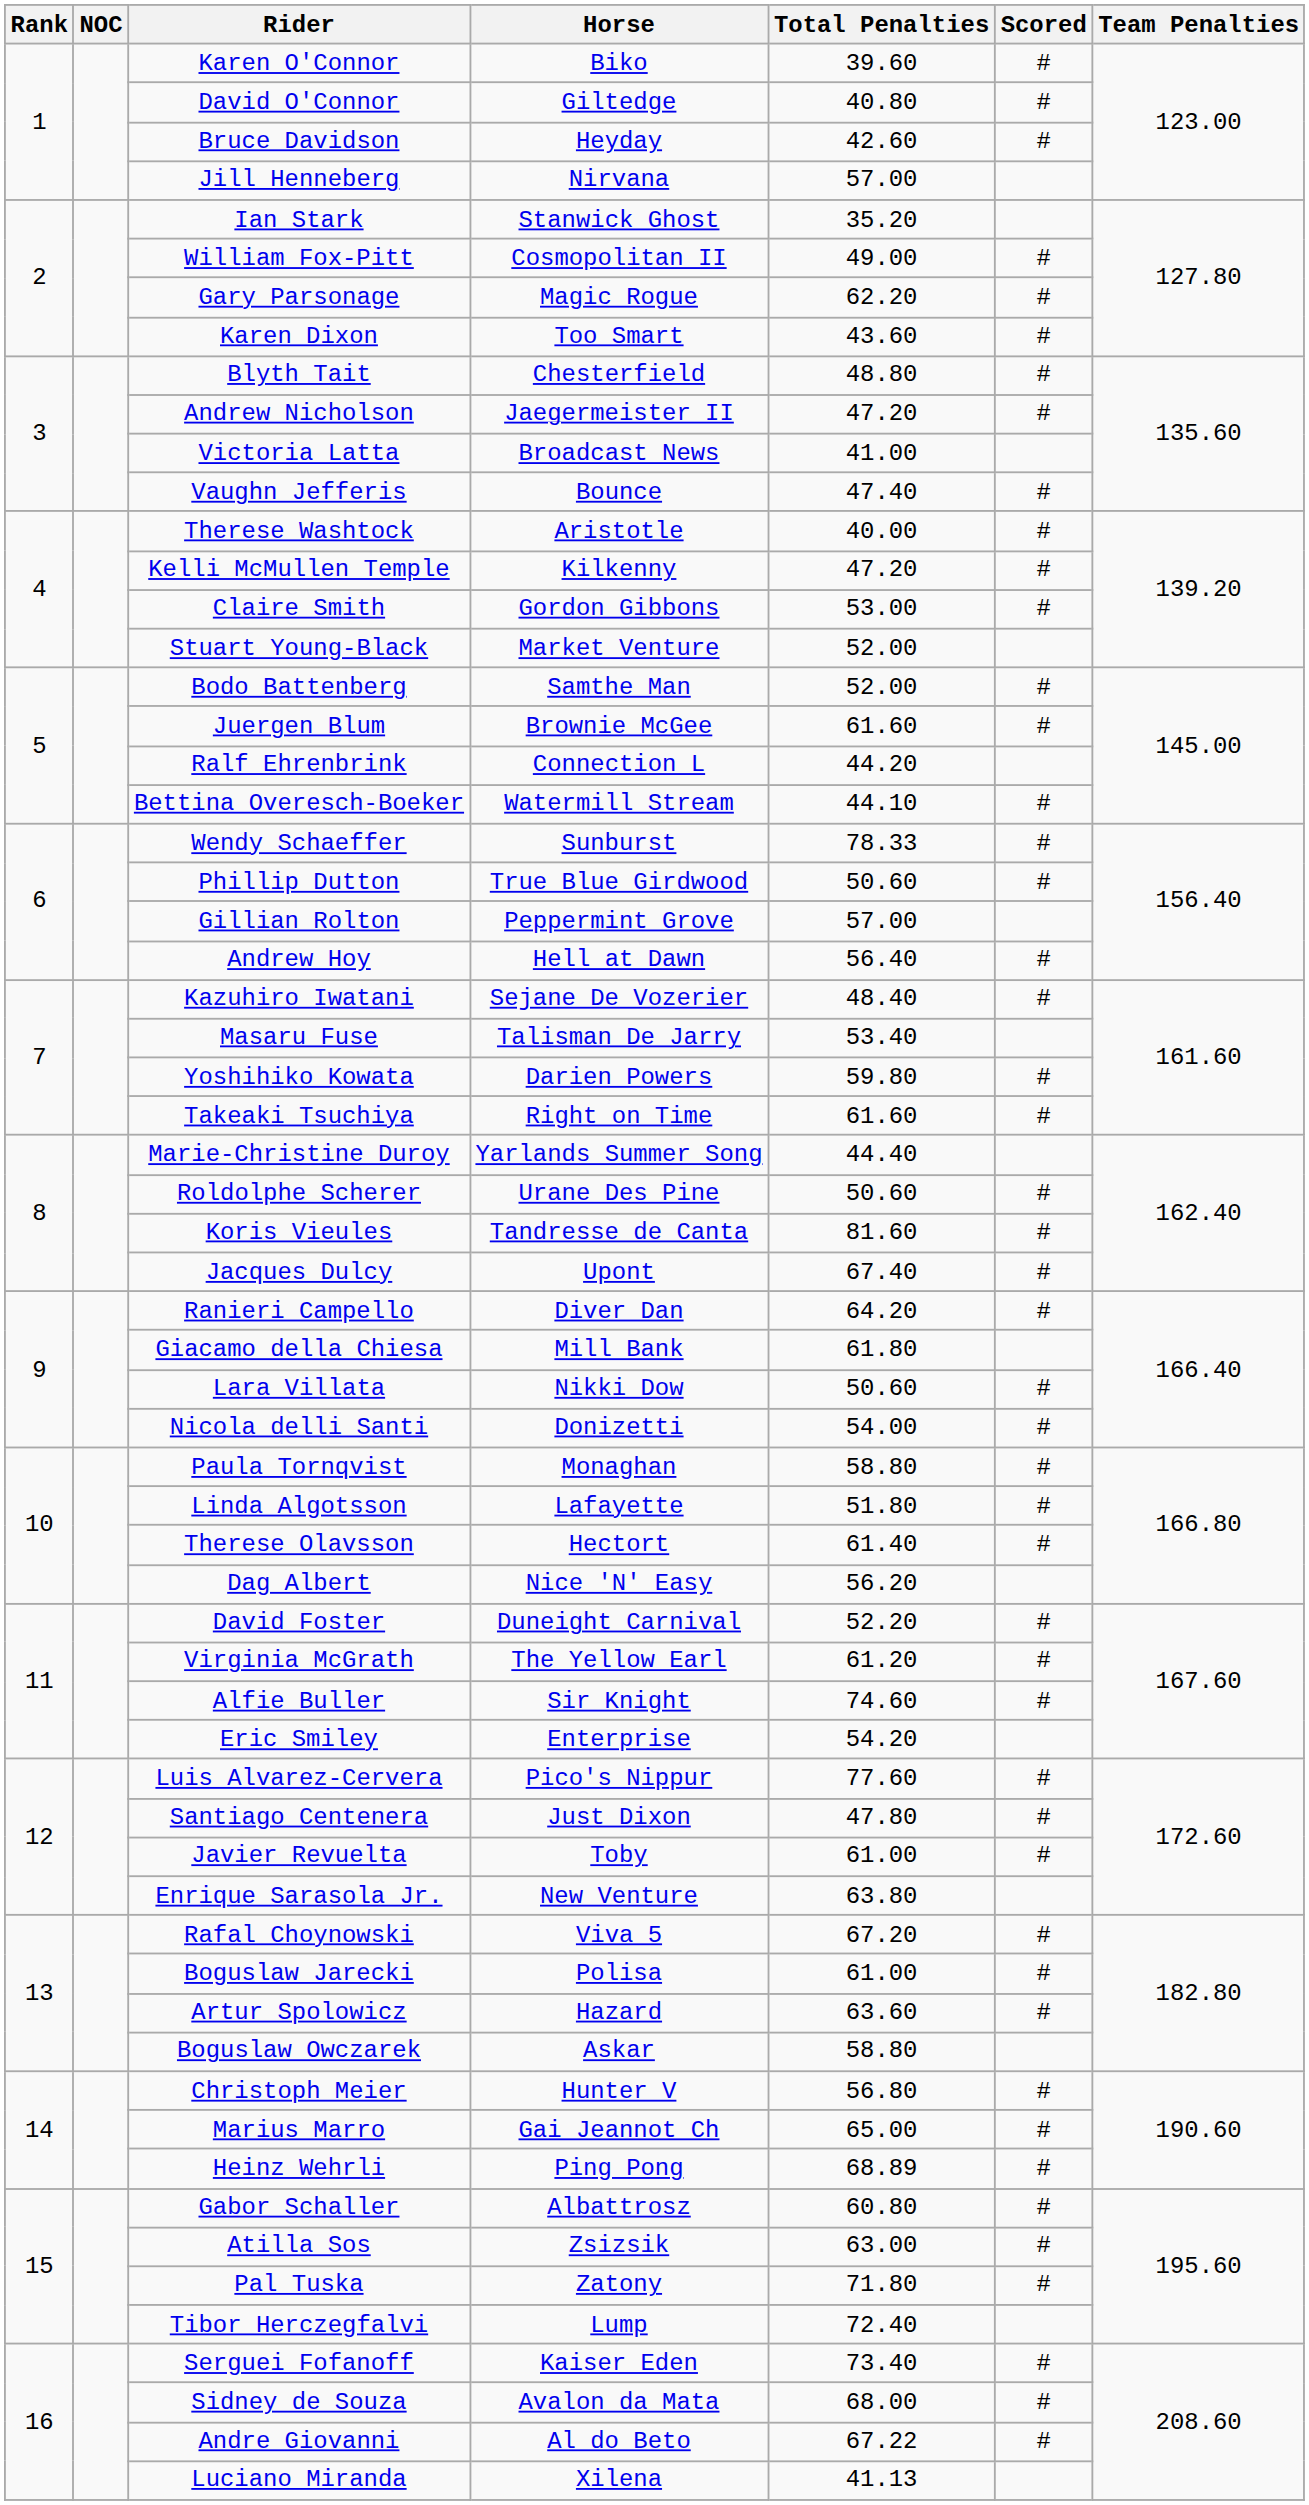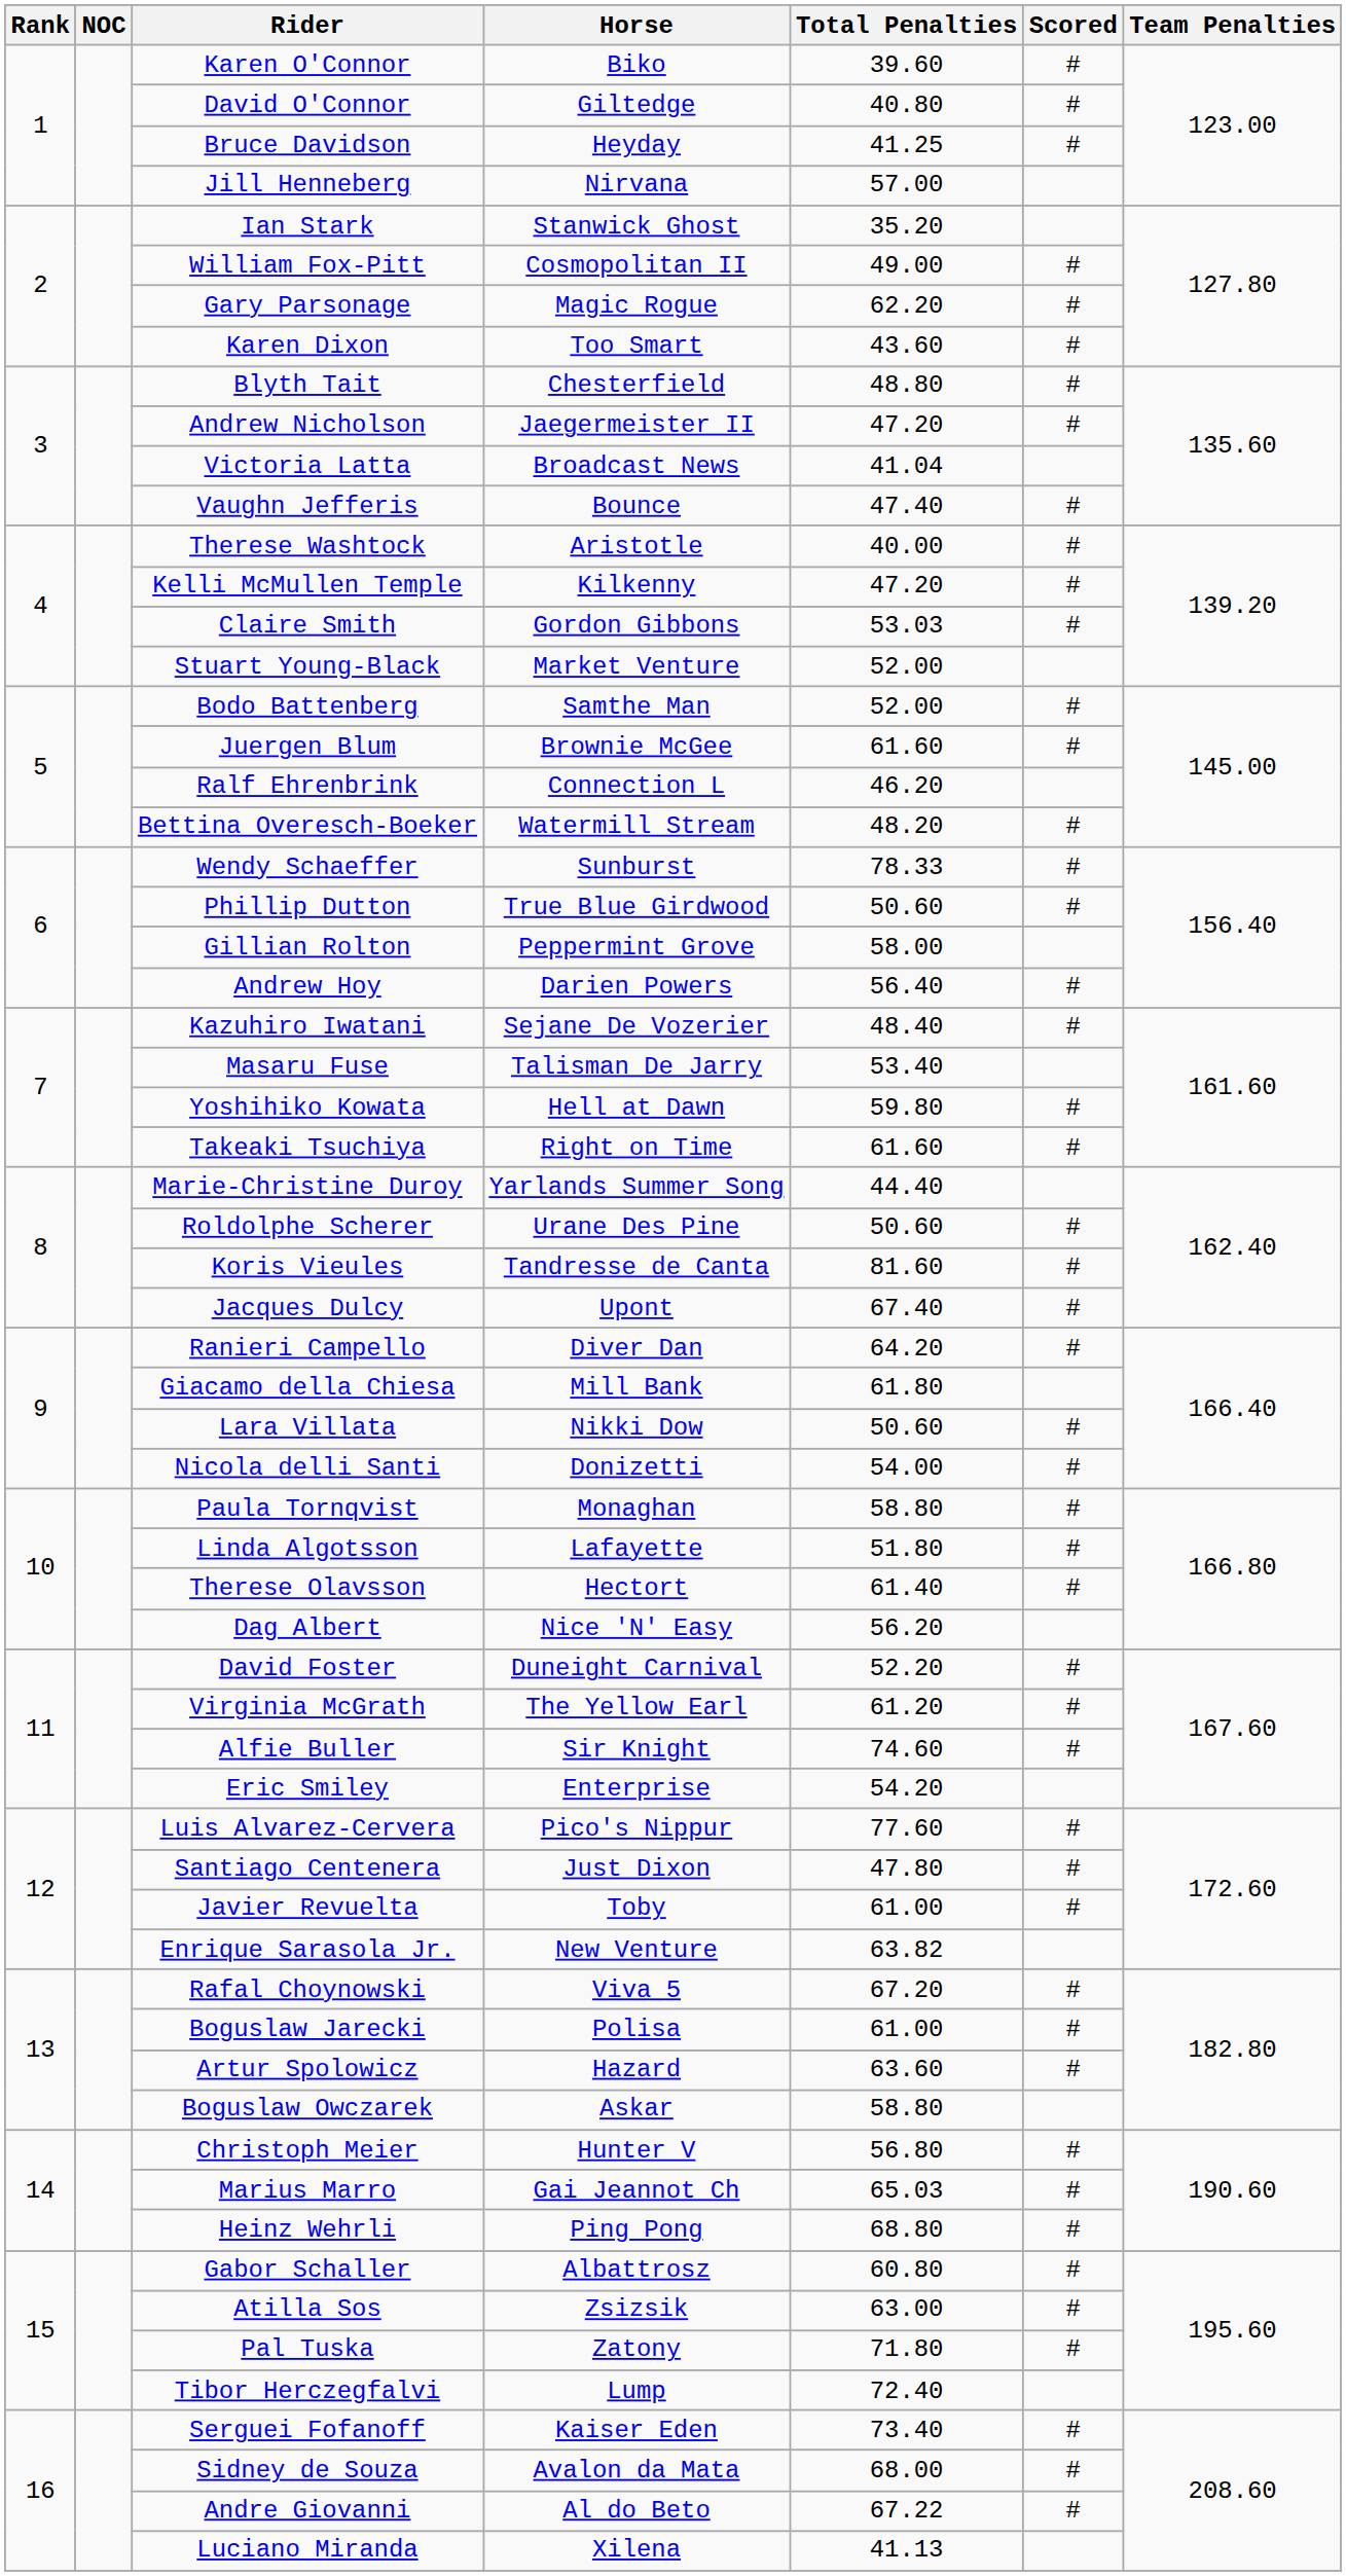 <table class="wikitable" style="text-align:center;">
 <tr>
 <th rowspan=1>Rank</th>
 <th rowspan=1>NOC</th>
 <th rowspan=1>Rider</th>
 <th>Horse</th>
 <th>Total Penalties</th>
 <th>Scored</th>
 <th>Team Penalties</th>
 </tr>
 <tr>
 <td rowspan=4 valign=middle>1</td>
 <td rowspan=4 align=middle></td>
 <td align=middle><a href='#'>Karen O'Connor</a></td>
 <td><a href='#'>Biko</a></td>
 <td>39.60</td>
 <td>#</td>
 <td rowspan=4>123.00</td>
 </tr>
 <tr>
 <td align=middle><a href='#'>David O'Connor</a></td>
 <td><a href='#'>Giltedge</a></td>
 <td>40.80</td>
 <td>#</td>
 </tr>
 <tr>
 <td align=middle><a href='#'>Bruce Davidson</a></td>
 <td><a href='#'>Heyday</a></td>
-<td>42.60</td>
+<td>41.25</td>
 <td>#</td>
 </tr>
 <tr>
 <td align=middle><a href='#'>Jill Henneberg</a></td>
 <td><a href='#'>Nirvana</a></td>
 <td>57.00</td>
 <td></td>
 </tr>
 <tr>
 <td rowspan=4 valign=middle>2</td>
 <td rowspan=4 align=middle></td>
 <td align=middle><a href='#'>Ian Stark</a></td>
 <td><a href='#'>Stanwick Ghost</a></td>
 <td>35.20</td>
 <td></td>
 <td rowspan=4>127.80</td>
 </tr>
 <tr>
 <td align=middle><a href='#'>William Fox-Pitt</a></td>
 <td><a href='#'>Cosmopolitan II</a></td>
 <td>49.00</td>
 <td>#</td>
 </tr>
 <tr>
 <td align=middle><a href='#'>Gary Parsonage</a></td>
 <td><a href='#'>Magic Rogue</a></td>
 <td>62.20</td>
 <td>#</td>
 </tr>
 <tr>
 <td align=middle><a href='#'>Karen Dixon</a></td>
 <td><a href='#'>Too Smart</a></td>
 <td>43.60</td>
 <td>#</td>
 </tr>
 <tr>
 <td rowspan=4 valign=middle>3</td>
 <td rowspan=4 align=middle></td>
 <td align=middle><a href='#'>Blyth Tait</a></td>
 <td><a href='#'>Chesterfield</a></td>
 <td>48.80</td>
 <td>#</td>
 <td rowspan=4>135.60</td>
 </tr>
 <tr>
 <td align=middle><a href='#'>Andrew Nicholson</a></td>
 <td><a href='#'>Jaegermeister II</a></td>
 <td>47.20</td>
 <td>#</td>
 </tr>
 <tr>
 <td align=middle><a href='#'>Victoria Latta</a></td>
 <td><a href='#'>Broadcast News</a></td>
-<td>41.00</td>
+<td>41.04</td>
 <td></td>
 </tr>
 <tr>
 <td align=middle><a href='#'>Vaughn Jefferis</a></td>
 <td><a href='#'>Bounce</a></td>
 <td>47.40</td>
 <td>#</td>
 </tr>
 <tr>
 <td rowspan=4 valign=middle>4</td>
 <td rowspan=4 align=middle></td>
 <td align=middle><a href='#'>Therese Washtock</a></td>
 <td><a href='#'>Aristotle</a></td>
 <td>40.00</td>
 <td>#</td>
 <td rowspan=4>139.20</td>
 </tr>
 <tr>
 <td align=middle><a href='#'>Kelli McMullen Temple</a></td>
 <td><a href='#'>Kilkenny</a></td>
 <td>47.20</td>
 <td>#</td>
 </tr>
 <tr>
 <td align=middle><a href='#'>Claire Smith</a></td>
 <td><a href='#'>Gordon Gibbons</a></td>
-<td>53.00</td>
+<td>53.03</td>
 <td>#</td>
 </tr>
 <tr>
 <td align=middle><a href='#'>Stuart Young-Black</a></td>
 <td><a href='#'>Market Venture</a></td>
 <td>52.00</td>
 <td></td>
 </tr>
 <tr>
 <td rowspan=4 valign=middle>5</td>
 <td rowspan=4 align=middle></td>
 <td align=middle><a href='#'>Bodo Battenberg</a></td>
 <td><a href='#'>Samthe Man</a></td>
 <td>52.00</td>
 <td>#</td>
 <td rowspan=4>145.00</td>
 </tr>
 <tr>
 <td align=middle><a href='#'>Juergen Blum</a></td>
 <td><a href='#'>Brownie McGee</a></td>
 <td>61.60</td>
 <td>#</td>
 </tr>
 <tr>
 <td align=middle><a href='#'>Ralf Ehrenbrink</a></td>
 <td><a href='#'>Connection L</a></td>
-<td>44.20</td>
+<td>46.20</td>
 <td></td>
 </tr>
 <tr>
 <td align=middle><a href='#'>Bettina Overesch-Boeker</a></td>
 <td><a href='#'>Watermill Stream</a></td>
-<td>44.10</td>
+<td>48.20</td>
 <td>#</td>
 </tr>
 <tr>
 <td rowspan=4 valign=middle>6</td>
 <td rowspan=4 align=middle></td>
 <td align=middle><a href='#'>Wendy Schaeffer</a></td>
 <td><a href='#'>Sunburst</a></td>
 <td>78.33</td>
 <td>#</td>
 <td rowspan=4>156.40</td>
 </tr>
 <tr>
 <td align=middle><a href='#'>Phillip Dutton</a></td>
 <td><a href='#'>True Blue Girdwood</a></td>
 <td>50.60</td>
 <td>#</td>
 </tr>
 <tr>
 <td align=middle><a href='#'>Gillian Rolton</a></td>
 <td><a href='#'>Peppermint Grove</a></td>
-<td>57.00</td>
+<td>58.00</td>
 <td></td>
 </tr>
 <tr>
 <td align=middle><a href='#'>Andrew Hoy</a></td>
-<td><a href='#'>Hell at Dawn</a></td>
+<td><a href='#'>Darien Powers</a></td>
 <td>56.40</td>
 <td>#</td>
 </tr>
 <tr>
 <td rowspan=4 valign=middle>7</td>
 <td rowspan=4 align=middle></td>
 <td align=middle><a href='#'>Kazuhiro Iwatani</a></td>
 <td><a href='#'>Sejane De Vozerier</a></td>
 <td>48.40</td>
 <td>#</td>
 <td rowspan=4>161.60</td>
 </tr>
 <tr>
 <td align=middle><a href='#'>Masaru Fuse</a></td>
 <td><a href='#'>Talisman De Jarry</a></td>
 <td>53.40</td>
 <td></td>
 </tr>
 <tr>
 <td align=middle><a href='#'>Yoshihiko Kowata</a></td>
-<td><a href='#'>Darien Powers</a></td>
+<td><a href='#'>Hell at Dawn</a></td>
 <td>59.80</td>
 <td>#</td>
 </tr>
 <tr>
 <td align=middle><a href='#'>Takeaki Tsuchiya</a></td>
 <td><a href='#'>Right on Time</a></td>
 <td>61.60</td>
 <td>#</td>
 </tr>
 <tr>
 <td rowspan=4 valign=middle>8</td>
 <td rowspan=4 align=middle></td>
 <td align=middle><a href='#'>Marie-Christine Duroy</a></td>
 <td><a href='#'>Yarlands Summer Song</a></td>
 <td>44.40</td>
 <td></td>
 <td rowspan=4>162.40</td>
 </tr>
 <tr>
 <td align=middle><a href='#'>Roldolphe Scherer</a></td>
 <td><a href='#'>Urane Des Pine</a></td>
 <td>50.60</td>
 <td>#</td>
 </tr>
 <tr>
 <td align=middle><a href='#'>Koris Vieules</a></td>
 <td><a href='#'>Tandresse de Canta</a></td>
 <td>81.60</td>
 <td>#</td>
 </tr>
 <tr>
 <td align=middle><a href='#'>Jacques Dulcy</a></td>
 <td><a href='#'>Upont</a></td>
 <td>67.40</td>
 <td>#</td>
 </tr>
 <tr>
 <td rowspan=4 valign=middle>9</td>
 <td rowspan=4 align=middle></td>
 <td align=middle><a href='#'>Ranieri Campello</a></td>
 <td><a href='#'>Diver Dan</a></td>
 <td>64.20</td>
 <td>#</td>
 <td rowspan=4>166.40</td>
 </tr>
 <tr>
 <td align=middle><a href='#'>Giacamo della Chiesa</a></td>
 <td><a href='#'>Mill Bank</a></td>
 <td>61.80</td>
 <td></td>
 </tr>
 <tr>
 <td align=middle><a href='#'>Lara Villata</a></td>
 <td><a href='#'>Nikki Dow</a></td>
 <td>50.60</td>
 <td>#</td>
 </tr>
 <tr>
 <td align=middle><a href='#'>Nicola delli Santi</a></td>
 <td><a href='#'>Donizetti</a></td>
 <td>54.00</td>
 <td>#</td>
 </tr>
 <tr>
 <td rowspan=4 valign=middle>10</td>
 <td rowspan=4 align=middle></td>
 <td align=middle><a href='#'>Paula Tornqvist</a></td>
 <td><a href='#'>Monaghan</a></td>
 <td>58.80</td>
 <td>#</td>
 <td rowspan=4>166.80</td>
 </tr>
 <tr>
 <td align=middle><a href='#'>Linda Algotsson</a></td>
 <td><a href='#'>Lafayette</a></td>
 <td>51.80</td>
 <td>#</td>
 </tr>
 <tr>
 <td align=middle><a href='#'>Therese Olavsson</a></td>
 <td><a href='#'>Hectort</a></td>
 <td>61.40</td>
 <td>#</td>
 </tr>
 <tr>
 <td align=middle><a href='#'>Dag Albert</a></td>
 <td><a href='#'>Nice 'N' Easy</a></td>
 <td>56.20</td>
 <td></td>
 </tr>
 <tr>
 <td rowspan=4 valign=middle>11</td>
 <td rowspan=4 align=middle></td>
 <td align=middle><a href='#'>David Foster</a></td>
 <td><a href='#'>Duneight Carnival</a></td>
 <td>52.20</td>
 <td>#</td>
 <td rowspan=4>167.60</td>
 </tr>
 <tr>
 <td align=middle><a href='#'>Virginia McGrath</a></td>
 <td><a href='#'>The Yellow Earl</a></td>
 <td>61.20</td>
 <td>#</td>
 </tr>
 <tr>
 <td align=middle><a href='#'>Alfie Buller</a></td>
 <td><a href='#'>Sir Knight</a></td>
 <td>74.60</td>
 <td>#</td>
 </tr>
 <tr>
 <td align=middle><a href='#'>Eric Smiley</a></td>
 <td><a href='#'>Enterprise</a></td>
 <td>54.20</td>
 <td></td>
 </tr>
 <tr>
 <td rowspan=4 valign=middle>12</td>
 <td rowspan=4 align=middle></td>
 <td align=middle><a href='#'>Luis Alvarez-Cervera</a></td>
 <td><a href='#'>Pico's Nippur</a></td>
 <td>77.60</td>
 <td>#</td>
 <td rowspan=4>172.60</td>
 </tr>
 <tr>
 <td align=middle><a href='#'>Santiago Centenera</a></td>
 <td><a href='#'>Just Dixon</a></td>
 <td>47.80</td>
 <td>#</td>
 </tr>
 <tr>
 <td align=middle><a href='#'>Javier Revuelta</a></td>
 <td><a href='#'>Toby</a></td>
 <td>61.00</td>
 <td>#</td>
 </tr>
 <tr>
 <td align=middle><a href='#'>Enrique Sarasola Jr.</a></td>
 <td><a href='#'>New Venture</a></td>
-<td>63.80</td>
+<td>63.82</td>
 <td></td>
 </tr>
 <tr>
 <td rowspan=4 valign=middle>13</td>
 <td rowspan=4 align=middle></td>
 <td align=middle><a href='#'>Rafal Choynowski</a></td>
 <td><a href='#'>Viva 5</a></td>
 <td>67.20</td>
 <td>#</td>
 <td rowspan=4>182.80</td>
 </tr>
 <tr>
 <td align=middle><a href='#'>Boguslaw Jarecki</a></td>
 <td><a href='#'>Polisa</a></td>
 <td>61.00</td>
 <td>#</td>
 </tr>
 <tr>
 <td align=middle><a href='#'>Artur Spolowicz</a></td>
 <td><a href='#'>Hazard</a></td>
 <td>63.60</td>
 <td>#</td>
 </tr>
 <tr>
 <td align=middle><a href='#'>Boguslaw Owczarek</a></td>
 <td><a href='#'>Askar</a></td>
 <td>58.80</td>
 <td></td>
 </tr>
 <tr>
 <td rowspan=3 valign=middle>14</td>
 <td rowspan=3 align=middle></td>
 <td align=middle><a href='#'>Christoph Meier</a></td>
 <td><a href='#'>Hunter V</a></td>
 <td>56.80</td>
 <td>#</td>
 <td rowspan=3>190.60</td>
 </tr>
 <tr>
 <td align=middle><a href='#'>Marius Marro</a></td>
 <td><a href='#'>Gai Jeannot Ch</a></td>
-<td>65.00</td>
+<td>65.03</td>
 <td>#</td>
 </tr>
 <tr>
 <td align=middle><a href='#'>Heinz Wehrli</a></td>
 <td><a href='#'>Ping Pong</a></td>
-<td>68.89</td>
+<td>68.80</td>
 <td>#</td>
 </tr>
 <tr>
 <td rowspan=4 valign=middle>15</td>
 <td rowspan=4 align=middle></td>
 <td align=middle><a href='#'>Gabor Schaller</a></td>
 <td><a href='#'>Albattrosz</a></td>
 <td>60.80</td>
 <td>#</td>
 <td rowspan=4>195.60</td>
 </tr>
 <tr>
 <td align=middle><a href='#'>Atilla Sos</a></td>
 <td><a href='#'>Zsizsik</a></td>
 <td>63.00</td>
 <td>#</td>
 </tr>
 <tr>
 <td align=middle><a href='#'>Pal Tuska</a></td>
 <td><a href='#'>Zatony</a></td>
 <td>71.80</td>
 <td>#</td>
 </tr>
 <tr>
 <td align=middle><a href='#'>Tibor Herczegfalvi</a></td>
 <td><a href='#'>Lump</a></td>
 <td>72.40</td>
 <td></td>
 </tr>
 <tr>
 <td rowspan=4 valign=middle>16</td>
 <td rowspan=4 align=middle></td>
 <td align=middle><a href='#'>Serguei Fofanoff</a></td>
 <td><a href='#'>Kaiser Eden</a></td>
 <td>73.40</td>
 <td>#</td>
 <td rowspan=4>208.60</td>
 </tr>
 <tr>
 <td align=middle><a href='#'>Sidney de Souza</a></td>
 <td><a href='#'>Avalon da Mata</a></td>
 <td>68.00</td>
 <td>#</td>
 </tr>
 <tr>
 <td align=middle><a href='#'>Andre Giovanni</a></td>
 <td><a href='#'>Al do Beto</a></td>
 <td>67.22</td>
 <td>#</td>
 </tr>
 <tr>
 <td align=middle><a href='#'>Luciano Miranda</a></td>
 <td><a href='#'>Xilena</a></td>
 <td>41.13</td>
 <td></td>
 </tr>
 </table>
